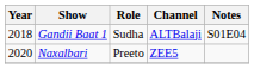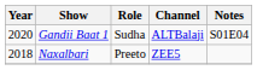 <table class="wikitable sortable">
 <tr>
 <th>Year</th>
 <th>Show</th>
 <th>Role</th>
 <th>Channel</th>
 <th>Notes</th>
 </tr>
 <tr>
-<td>2018</td>
+<td>2020</td>
 <td><em><a href='#'>Gandii Baat 1</a></em></td>
 <td>Sudha</td>
 <td><a href='#'>ALTBalaji</a></td>
 <td>S01E04</td>
 </tr>
 <tr>
-<td>2020</td>
+<td>2018</td>
 <td><em> <a href='#'>Naxalbari</a></em></td>
 <td>Preeto</td>
 <td><a href='#'>ZEE5</a></td>
 <td></td>
 </tr>
 <tr>
 </tr>
 </table>
